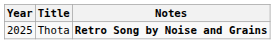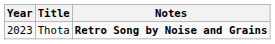 <table class="wikitable">
 <tr>
 <th>Year</th>
 <th>Title</th>
 <th>Notes</th>
 </tr>
 <tr>
-<td>2025</td>
+<td>2023</td>
 <td>Thota</td>
 <td><strong>Retro Song by Noise and Grains</strong></td>
 </tr>
 </table>
